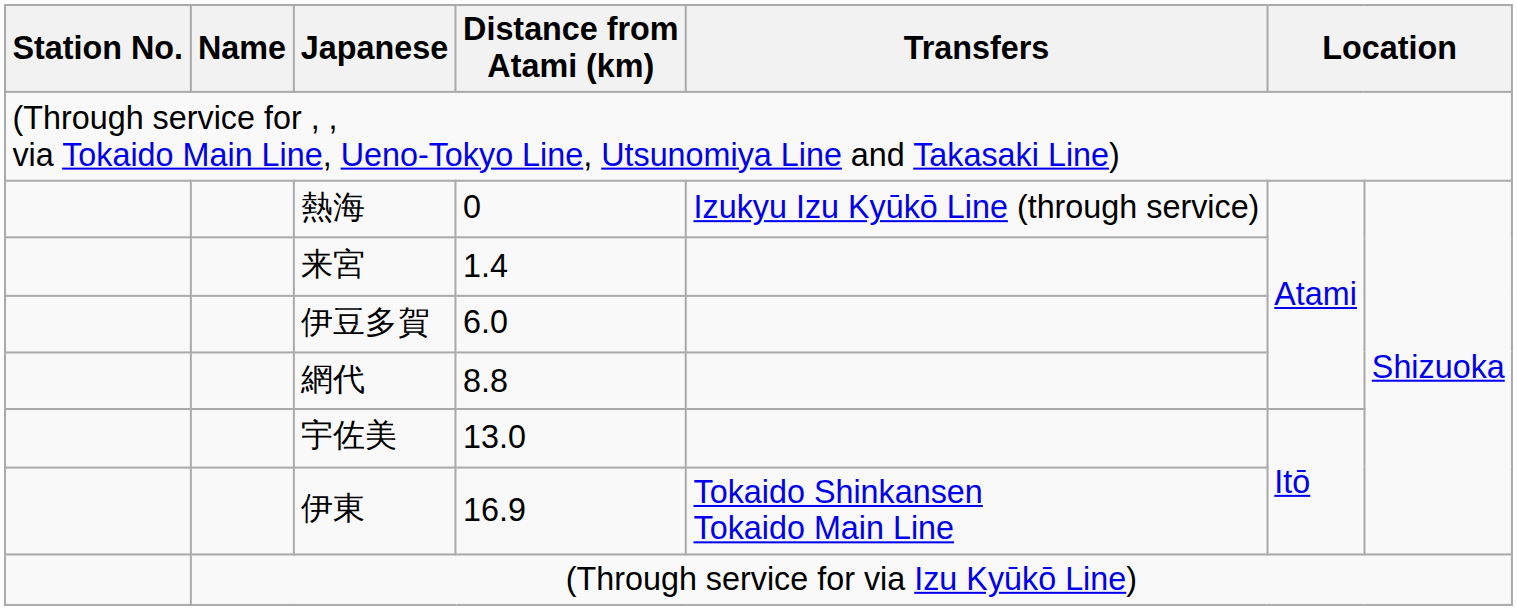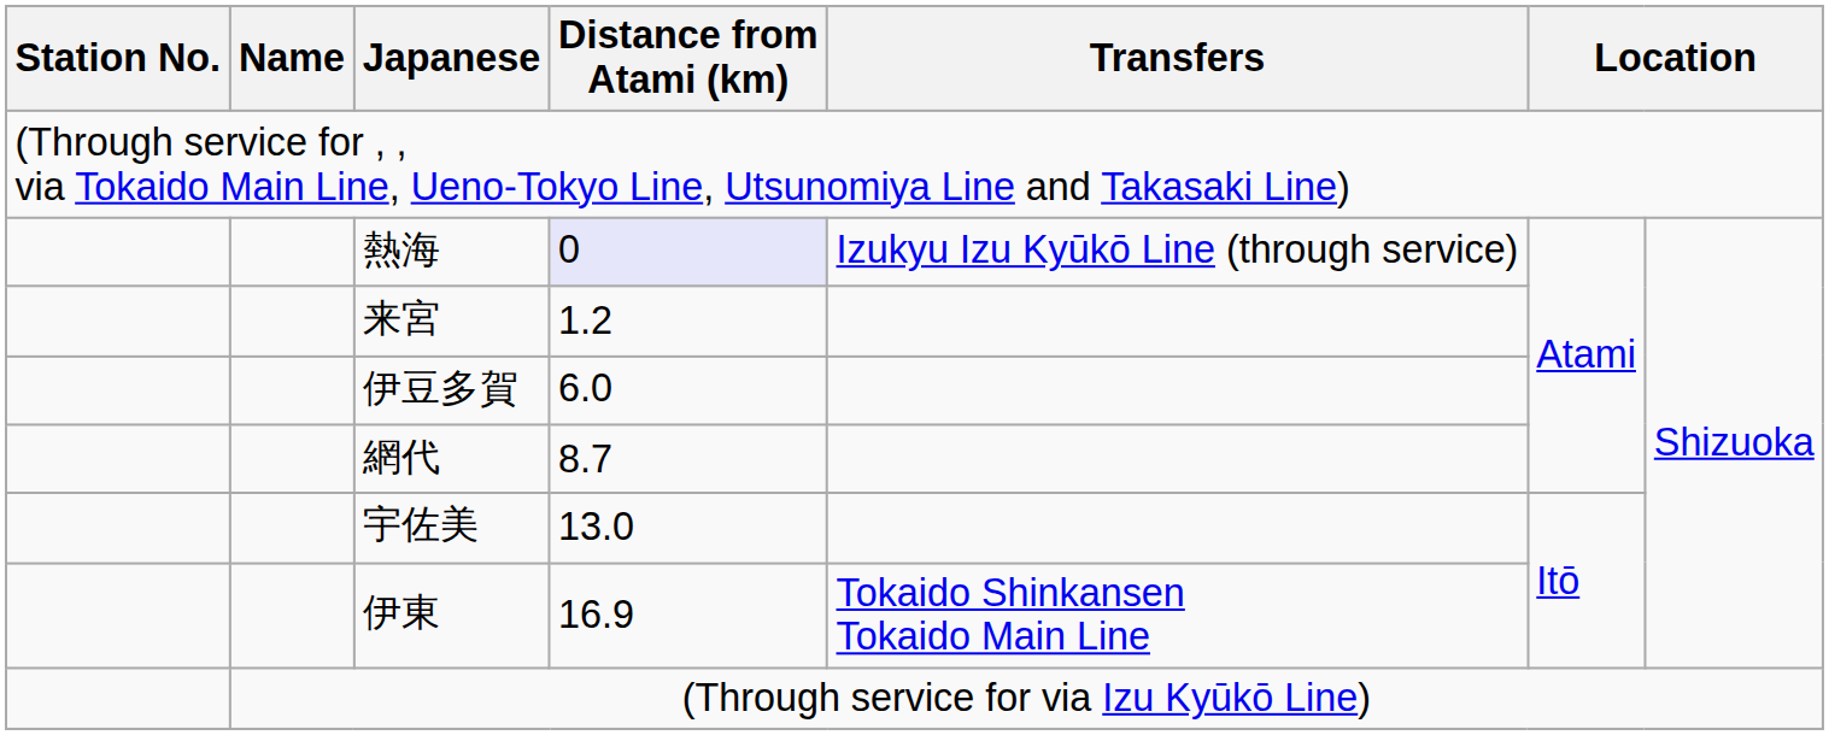 <table class="wikitable">
 <tr>
 <th>Station No.</th>
 <th>Name</th>
 <th>Japanese</th>
 <th>Distance from<br>Atami (km)</th>
 <th>Transfers</th>
 <th colspan=2>Location</th>
 </tr>
 <tr>
 <td colspan="7">(Through service for , , <br>via  <a href='#'>Tokaido Main Line</a>, <a href='#'>Ueno-Tokyo Line</a>,  <a href='#'>Utsunomiya Line</a> and  <a href='#'>Takasaki Line</a>)</td>
 </tr>
 <tr>
 <td></td>
 <td></td>
 <td>熱海</td>
-<td>0</td>
+<td style="background: lavender;">0</td>
 <td><a href='#'>Izukyu Izu Kyūkō Line</a> (through service)</td>
 <td rowspan=4><a href='#'>Atami</a></td>
 <td rowspan=6><a href='#'>Shizuoka</a></td>
 </tr>
 <tr>
 <td></td>
 <td></td>
 <td>来宮</td>
-<td>1.4</td>
+<td>1.2</td>
 <td></td>
 </tr>
 <tr>
 <td></td>
 <td></td>
 <td>伊豆多賀</td>
 <td>6.0</td>
 <td></td>
 </tr>
 <tr>
 <td></td>
 <td></td>
 <td>網代</td>
-<td>8.8</td>
+<td>8.7</td>
 <td></td>
 </tr>
 <tr>
 <td></td>
 <td></td>
 <td>宇佐美</td>
 <td>13.0</td>
 <td></td>
 <td rowspan=2><a href='#'>Itō</a></td>
 </tr>
 <tr>
 <td></td>
 <td></td>
 <td>伊東</td>
 <td>16.9</td>
 <td><a href='#'>Tokaido Shinkansen</a><br><a href='#'>Tokaido Main Line</a></td>
 </tr>
 <tr>
 <td></td>
 <td colspan=6 align=center>(Through service for  via <a href='#'>Izu Kyūkō Line</a>)</td>
 </tr>
 </table>
